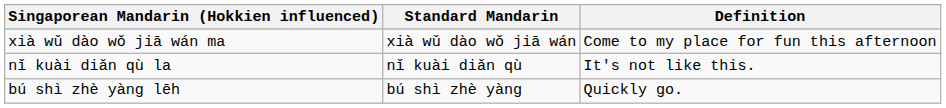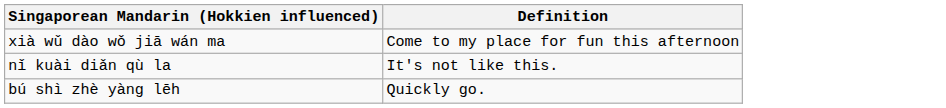 <table class=wikitable>
 <tr>
 <th>Singaporean Mandarin (Hokkien influenced)</th>
-<th>Standard Mandarin</th>
 <th>Definition</th>
 </tr>
 <tr>
 <td> xià wǔ dào wǒ jiā wán ma</td>
-<td> xià wǔ dào wǒ jiā wán</td>
 <td>Come to my place for fun this afternoon</td>
 </tr>
 <tr>
 <td> nǐ kuài diǎn qù la</td>
-<td> nǐ kuài diǎn qù</td>
 <td>It's not like this.</td>
 </tr>
 <tr>
 <td> bú shì zhè yàng lēh</td>
-<td> bú shì zhè yàng</td>
 <td>Quickly go.</td>
 </tr>
 </table>
